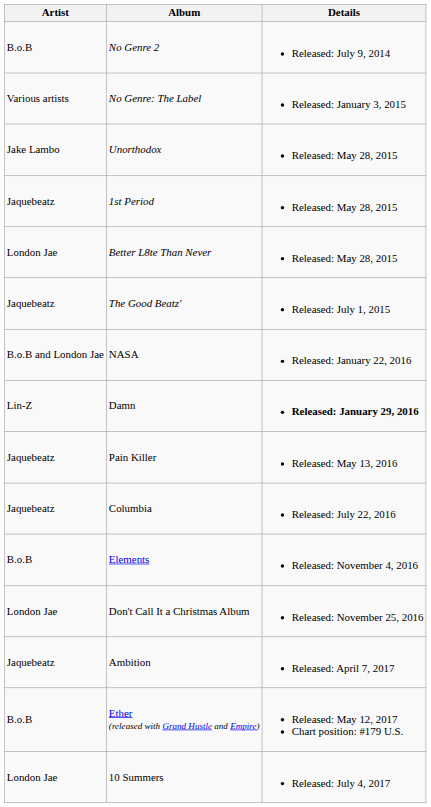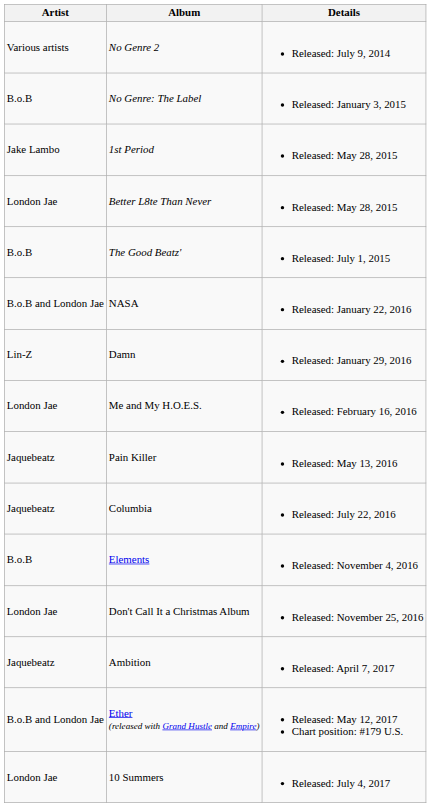 <table class="wikitable sortable">
 <tr>
 <th>Artist</th>
 <th>Album</th>
 <th class="unsortable">Details</th>
 </tr>
 <tr>
-<td>B.o.B</td>
+<td>Various artists</td>
 <td><em>No Genre 2</em></td>
 <td><br><ul><li>Released: July 9, 2014</li></ul></td>
 </tr>
 <tr>
-<td>Various artists</td>
+<td>B.o.B</td>
 <td><em>No Genre: The Label</em></td>
 <td><br><ul><li>Released: January 3, 2015</li></ul></td>
 </tr>
 <tr>
 <td>Jake Lambo</td>
-<td><em>Unorthodox</em></td>
-<td><br><ul><li>Released: May 28, 2015</li></ul></td>
-</tr>
-<tr>
-<td>Jaquebeatz</td>
 <td><em>1st Period</em></td>
 <td><br><ul><li>Released: May 28, 2015</li></ul></td>
 </tr>
 <tr>
 <td>London Jae</td>
 <td><em>Better L8te Than Never</em></td>
 <td><br><ul><li>Released: May 28, 2015</li></ul></td>
 </tr>
 <tr>
-<td>Jaquebeatz</td>
+<td>B.o.B</td>
 <td><em>The Good Beatz'</td>
 <td><br><ul><li>Released: July 1, 2015</li></ul></td>
 </tr>
 <tr>
 <td>B.o.B and London Jae</td>
 <td></em>NASA<em></td>
 <td><br><ul><li>Released: January 22, 2016</li></ul></td>
 </tr>
 <tr>
 <td>Lin-Z</td>
 <td></em>Damn<em></td>
-<td><strong><br><ul><li>Released: January 29, 2016</li></ul></strong></td>
+<td><br><ul><li>Released: January 29, 2016</li></ul></td>
+</tr>
+<tr>
+<td>London Jae</td>
+<td></em>Me and My H.O.E.S.<em></td>
+<td><br><ul><li>Released: February 16, 2016</li></ul></td>
 </tr>
 <tr>
 <td>Jaquebeatz</td>
 <td></em>Pain Killer<em></td>
 <td><br><ul><li>Released: May 13, 2016</li></ul></td>
 </tr>
 <tr>
 <td>Jaquebeatz</td>
 <td></em>Columbia<em></td>
 <td><br><ul><li>Released: July 22, 2016</li></ul></td>
 </tr>
 <tr>
 <td>B.o.B</td>
 <td></em><a href='#'>Elements</a><em></td>
 <td><br><ul><li>Released: November 4, 2016</li></ul></td>
 </tr>
 <tr>
 <td>London Jae</td>
 <td></em>Don't Call It a Christmas Album<em></td>
 <td><br><ul><li>Released: November 25, 2016</li></ul></td>
 </tr>
 <tr>
 <td>Jaquebeatz</td>
 <td></em>Ambition<em></td>
 <td><br><ul><li>Released: April 7, 2017</li></ul></td>
 </tr>
 <tr>
-<td>B.o.B</td>
+<td>B.o.B and London Jae</td>
 <td></em><a href='#'>Ether</a><em><br><small>(released with <a href='#'>Grand Hustle</a> and <a href='#'>Empire</a>)</small></td>
 <td><br><ul><li>Released: May 12, 2017</li><li>Chart position: #179 U.S.</li></ul></td>
 </tr>
 <tr>
 <td>London Jae</td>
 <td></em>10 Summers<em></td>
 <td><br><ul><li>Released: July 4, 2017</li></ul></td>
 </tr>
 </table>
